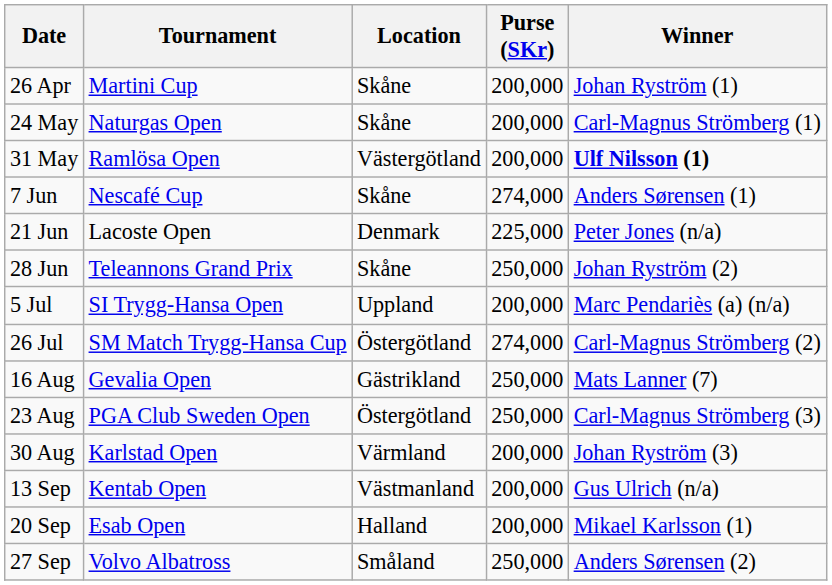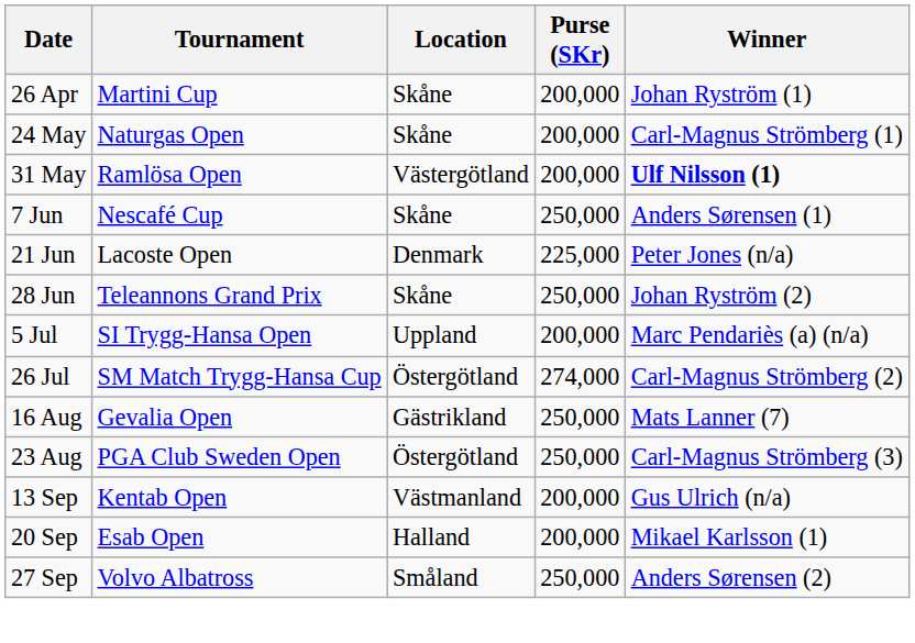 <table class="wikitable" style="font-size:95%;">
 <tr>
 <th>Date</th>
 <th>Tournament</th>
 <th>Location</th>
 <th>Purse<br>(<a href='#'>SKr</a>)</th>
 <th>Winner</th>
 </tr>
 <tr>
 <td>26 Apr</td>
 <td><a href='#'>Martini Cup</a></td>
 <td>Skåne</td>
 <td align=right>200,000</td>
 <td> <a href='#'>Johan Ryström</a> (1)</td>
 </tr>
 <tr>
 <td>24 May</td>
 <td><a href='#'>Naturgas Open</a></td>
 <td>Skåne</td>
 <td align=right>200,000</td>
 <td> <a href='#'>Carl-Magnus Strömberg</a> (1)</td>
 </tr>
 <tr>
 <td>31 May</td>
 <td><a href='#'>Ramlösa Open</a></td>
 <td>Västergötland</td>
 <td align=right>200,000</td>
 <td><strong> <a href='#'>Ulf Nilsson</a> (1)</strong></td>
 </tr>
 <tr>
 <td>7 Jun</td>
 <td><a href='#'>Nescafé Cup</a></td>
 <td>Skåne</td>
-<td align=right>274,000</td>
+<td align=right>250,000</td>
 <td> <a href='#'>Anders Sørensen</a> (1)</td>
 </tr>
 <tr>
 <td>21 Jun</td>
 <td>Lacoste Open</td>
 <td>Denmark</td>
 <td align=right>225,000</td>
 <td> <a href='#'>Peter Jones</a> (n/a)</td>
 </tr>
 <tr>
 <td>28 Jun</td>
 <td><a href='#'>Teleannons Grand Prix</a></td>
 <td>Skåne</td>
 <td align=right>250,000</td>
 <td> <a href='#'>Johan Ryström</a> (2)</td>
 </tr>
 <tr>
 <td>5 Jul</td>
 <td><a href='#'>SI Trygg-Hansa Open</a></td>
 <td>Uppland</td>
 <td align=right>200,000</td>
 <td> <a href='#'>Marc Pendariès</a> (a) (n/a)</td>
 </tr>
 <tr>
 <td>26 Jul</td>
 <td><a href='#'>SM Match Trygg-Hansa Cup</a></td>
 <td>Östergötland</td>
 <td align=right>274,000</td>
 <td> <a href='#'>Carl-Magnus Strömberg</a> (2)</td>
 </tr>
 <tr>
 <td>16 Aug</td>
 <td><a href='#'>Gevalia Open</a></td>
 <td>Gästrikland</td>
 <td align=right>250,000</td>
 <td> <a href='#'>Mats Lanner</a> (7)</td>
 </tr>
 <tr>
 <td>23 Aug</td>
 <td><a href='#'>PGA Club Sweden Open</a></td>
 <td>Östergötland</td>
 <td align=right>250,000</td>
 <td> <a href='#'>Carl-Magnus Strömberg</a> (3)</td>
 </tr>
 <tr>
-<td>30 Aug</td>
-<td><a href='#'>Karlstad Open</a></td>
-<td>Värmland</td>
-<td align=right>200,000</td>
-<td> <a href='#'>Johan Ryström</a> (3)</td>
-</tr>
-<tr>
 <td>13 Sep</td>
 <td><a href='#'>Kentab Open</a></td>
 <td>Västmanland</td>
 <td align=right>200,000</td>
 <td> <a href='#'>Gus Ulrich</a> (n/a)</td>
 </tr>
 <tr>
 <td>20 Sep</td>
 <td><a href='#'>Esab Open</a></td>
 <td>Halland</td>
 <td align=right>200,000</td>
 <td> <a href='#'>Mikael Karlsson</a> (1)</td>
 </tr>
 <tr>
 <td>27 Sep</td>
 <td><a href='#'>Volvo Albatross</a></td>
 <td>Småland</td>
 <td align=right>250,000</td>
 <td> <a href='#'>Anders Sørensen</a> (2)</td>
 </tr>
 </table>
